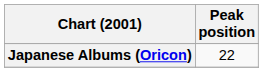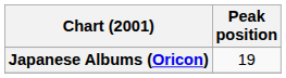 <table class="wikitable plainrowheaders sortable" style="text-align:center;">
 <tr>
 <th>Chart (2001)</th>
 <th>Peak<br>position</th>
 </tr>
 <tr>
 </tr>
 <tr>
 </tr>
 <tr>
 </tr>
 <tr>
 <th scope="row">Japanese Albums (<a href='#'>Oricon</a>)</th>
-<td align="center">22</td>
+<td align="center">19</td>
 </tr>
 <tr>
 </tr>
 <tr>
 </tr>
 <tr>
 </tr>
 <tr>
 </tr>
 </table>
